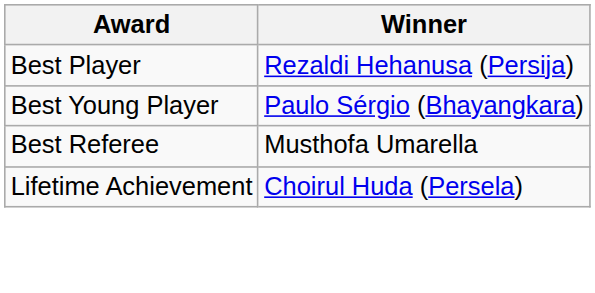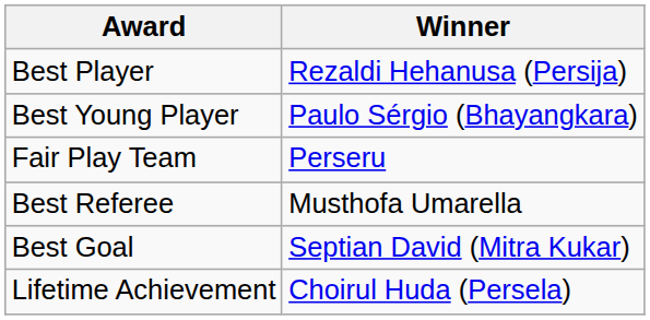 <table class="wikitable">
 <tr>
 <th>Award</th>
 <th>Winner</th>
 </tr>
 <tr>
 <td>Best Player</td>
 <td> <a href='#'>Rezaldi Hehanusa</a> (<a href='#'>Persija</a>)</td>
 </tr>
 <tr>
 <td>Best Young Player</td>
 <td> <a href='#'>Paulo Sérgio</a> (<a href='#'>Bhayangkara</a>)</td>
 </tr>
 <tr>
+<td>Fair Play Team</td>
+<td><a href='#'>Perseru</a></td>
+</tr>
+<tr>
 <td>Best Referee</td>
 <td> Musthofa Umarella</td>
+</tr>
+<tr>
+<td>Best Goal</td>
+<td> <a href='#'>Septian David</a> (<a href='#'>Mitra Kukar</a>)</td>
 </tr>
 <tr>
 <td>Lifetime Achievement</td>
 <td> <a href='#'>Choirul Huda</a> (<a href='#'>Persela</a>)</td>
 </tr>
 </table>
